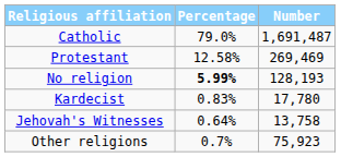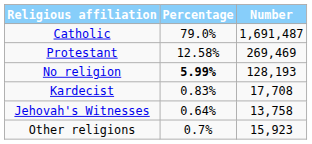 <table class="wikitable">
 <tr>
 <th style="background:#87CEFA; color:white">Religious affiliation</th>
 <th style="background:#87CEFA; color:white">Percentage</th>
 <th style="background:#87CEFA; color:white">Number</th>
 </tr>
 <tr style="text-align:center;">
 <td><a href='#'>Catholic</a></td>
 <td>79.0%</td>
 <td>1,691,487</td>
 </tr>
 <tr style="text-align:center;">
 <td><a href='#'>Protestant</a></td>
 <td>12.58%</td>
 <td>269,469</td>
 </tr>
 <tr style="text-align:center;">
 <td><a href='#'>No religion</a></td>
 <td><strong>5.99%</strong></td>
 <td>128,193</td>
 </tr>
 <tr style="text-align:center;">
 <td><a href='#'>Kardecist</a></td>
 <td>0.83%</td>
-<td>17,780</td>
+<td>17,708</td>
 </tr>
 <tr style="text-align:center;">
 <td><a href='#'>Jehovah's Witnesses</a></td>
 <td>0.64%</td>
 <td>13,758</td>
 </tr>
 <tr style="text-align:center;">
 <td>Other religions</td>
 <td>0.7%</td>
-<td>75,923</td>
+<td>15,923</td>
 </tr>
 </table>
